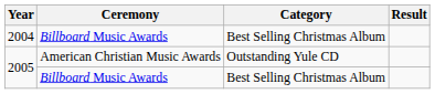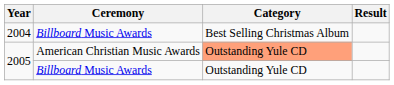 <table class="wikitable">
 <tr>
 <th>Year</th>
 <th>Ceremony</th>
 <th>Category</th>
 <th>Result</th>
 </tr>
 <tr>
 <td rowspan="1">2004</td>
 <td rowspan="1"><a href='#'><em>Billboard</em> Music Awards</a></td>
 <td>Best Selling Christmas Album</td>
 <td></td>
 </tr>
 <tr>
 <td rowspan="2">2005</td>
 <td rowspan="1">American Christian Music Awards</td>
-<td>Outstanding Yule CD</td>
+<td style="background: lightsalmon;">Outstanding Yule CD</td>
 <td></td>
 </tr>
 <tr>
 <td rowspan="1"><a href='#'><em>Billboard</em> Music Awards</a></td>
-<td>Best Selling Christmas Album</td>
+<td>Outstanding Yule CD</td>
 <td></td>
 </tr>
 </table>
